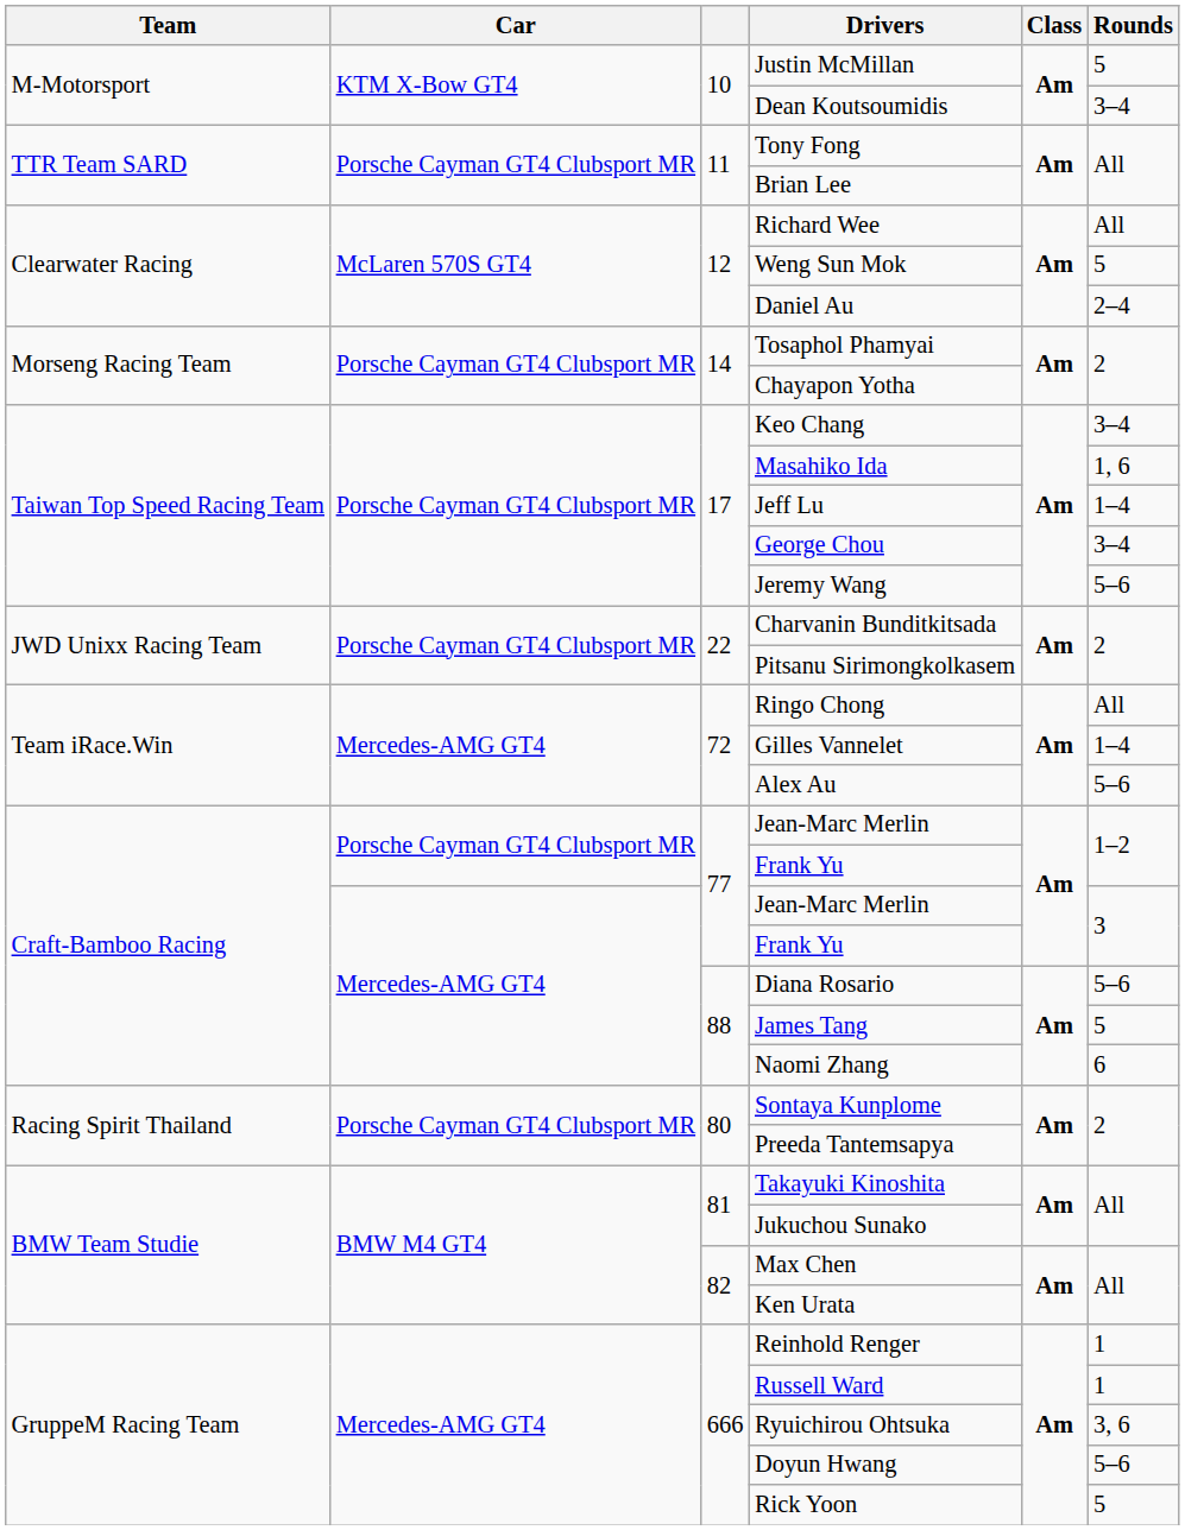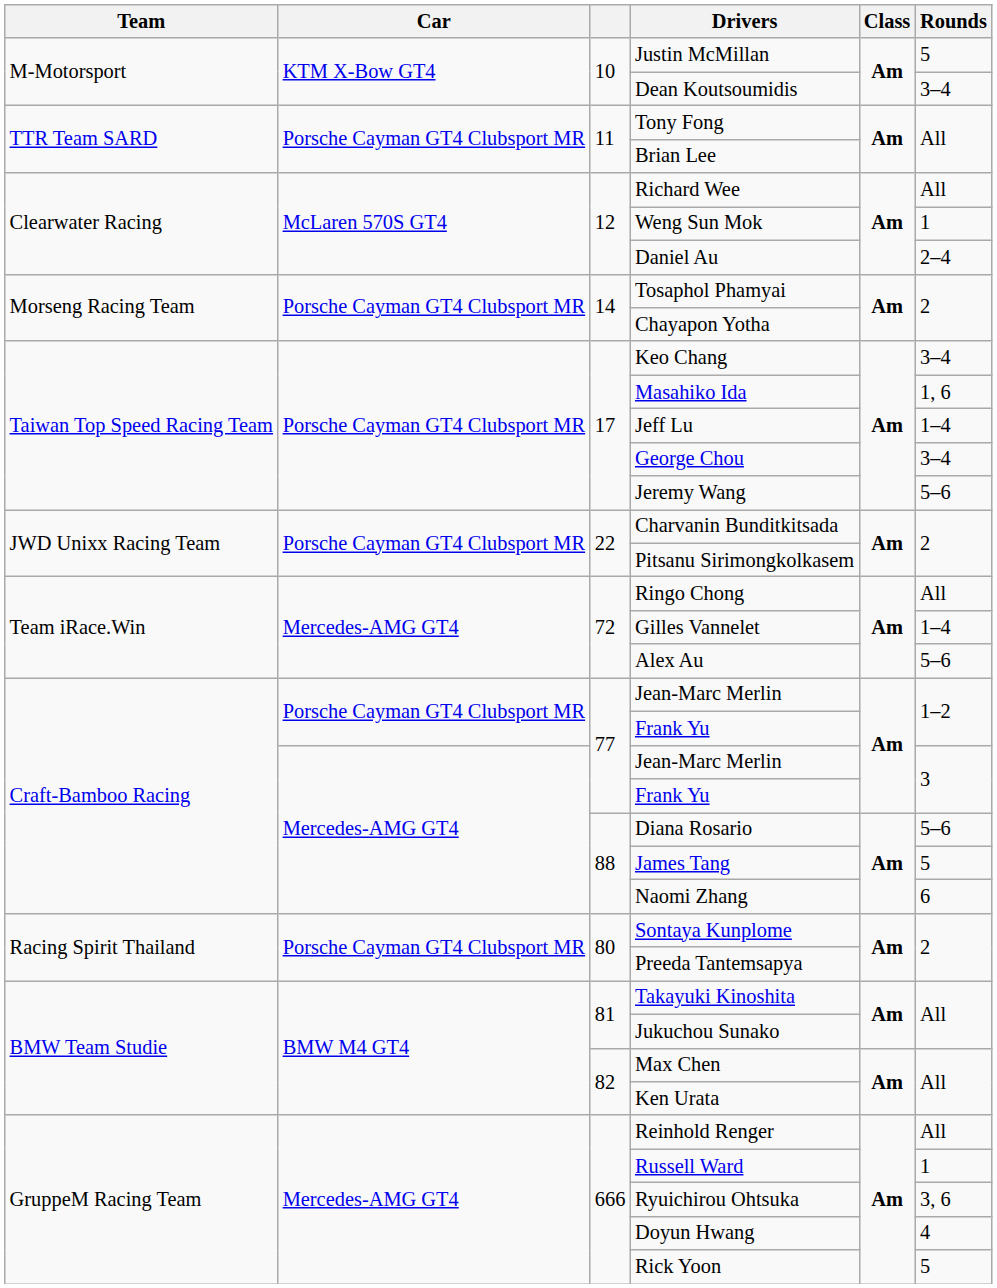 <table class="wikitable" style="font-size: 85%;">
 <tr>
 <th>Team</th>
 <th>Car</th>
 <th></th>
 <th>Drivers</th>
 <th>Class</th>
 <th>Rounds</th>
 </tr>
 <tr>
 <td rowspan=2> M-Motorsport</td>
 <td rowspan=2><a href='#'>KTM X-Bow GT4</a></td>
 <td rowspan=2>10</td>
 <td> Justin McMillan</td>
 <td rowspan=2 align=center><strong><span>Am</span></strong></td>
 <td>5</td>
 </tr>
 <tr>
 <td> Dean Koutsoumidis</td>
 <td>3–4</td>
 </tr>
 <tr>
 <td rowspan=2> <a href='#'>TTR Team SARD</a></td>
 <td rowspan=2><a href='#'>Porsche Cayman GT4 Clubsport MR</a></td>
 <td rowspan=2>11</td>
 <td> Tony Fong</td>
 <td rowspan=2 align=center><strong><span>Am</span></strong></td>
 <td rowspan=2>All</td>
 </tr>
 <tr>
 <td> Brian Lee</td>
 </tr>
 <tr>
 <td rowspan=3> Clearwater Racing</td>
 <td rowspan=3><a href='#'>McLaren 570S GT4</a></td>
 <td rowspan=3>12</td>
 <td> Richard Wee</td>
 <td rowspan=3 align=center><strong><span>Am</span></strong></td>
 <td>All</td>
 </tr>
 <tr>
 <td> Weng Sun Mok</td>
-<td>5</td>
+<td>1</td>
 </tr>
 <tr>
 <td> Daniel Au</td>
 <td>2–4</td>
 </tr>
 <tr>
 <td rowspan=2> Morseng Racing Team</td>
 <td rowspan=2><a href='#'>Porsche Cayman GT4 Clubsport MR</a></td>
 <td rowspan=2>14</td>
 <td> Tosaphol Phamyai</td>
 <td rowspan=2 align=center><strong><span>Am</span></strong></td>
 <td rowspan=2>2</td>
 </tr>
 <tr>
 <td> Chayapon Yotha</td>
 </tr>
 <tr>
 <td rowspan=5> <a href='#'>Taiwan Top Speed Racing Team</a></td>
 <td rowspan=5><a href='#'>Porsche Cayman GT4 Clubsport MR</a></td>
 <td rowspan=5>17</td>
 <td> Keo Chang</td>
 <td rowspan=5 align=center><strong><span>Am</span></strong></td>
 <td>3–4</td>
 </tr>
 <tr>
 <td> <a href='#'>Masahiko Ida</a></td>
 <td>1, 6</td>
 </tr>
 <tr>
 <td> Jeff Lu</td>
 <td>1–4</td>
 </tr>
 <tr>
 <td> <a href='#'>George Chou</a></td>
 <td>3–4</td>
 </tr>
 <tr>
 <td> Jeremy Wang</td>
 <td>5–6</td>
 </tr>
 <tr>
 <td rowspan=2> JWD Unixx Racing Team</td>
 <td rowspan=2><a href='#'>Porsche Cayman GT4 Clubsport MR</a></td>
 <td rowspan=2>22</td>
 <td> Charvanin Bunditkitsada</td>
 <td rowspan=2 align=center><strong><span>Am</span></strong></td>
 <td rowspan=2>2</td>
 </tr>
 <tr>
 <td> Pitsanu Sirimongkolkasem</td>
 </tr>
 <tr>
 <td rowspan=3> Team iRace.Win</td>
 <td rowspan=3><a href='#'>Mercedes-AMG GT4</a></td>
 <td rowspan=3>72</td>
 <td> Ringo Chong</td>
 <td rowspan=3 align=center><strong><span>Am</span></strong></td>
 <td>All</td>
 </tr>
 <tr>
 <td> Gilles Vannelet</td>
 <td>1–4</td>
 </tr>
 <tr>
 <td> Alex Au</td>
 <td>5–6</td>
 </tr>
 <tr>
 <td rowspan=7> <a href='#'>Craft-Bamboo Racing</a></td>
 <td rowspan=2><a href='#'>Porsche Cayman GT4 Clubsport MR</a></td>
 <td rowspan=4>77</td>
 <td> Jean-Marc Merlin</td>
 <td rowspan=4 align=center><strong><span>Am</span></strong></td>
 <td rowspan=2>1–2</td>
 </tr>
 <tr>
 <td> <a href='#'>Frank Yu</a></td>
 </tr>
 <tr>
 <td rowspan=5><a href='#'>Mercedes-AMG GT4</a></td>
 <td> Jean-Marc Merlin</td>
 <td rowspan=2>3</td>
 </tr>
 <tr>
 <td> <a href='#'>Frank Yu</a></td>
 </tr>
 <tr>
 <td rowspan=3>88</td>
 <td> Diana Rosario</td>
 <td rowspan=3 align=center><strong><span>Am</span></strong></td>
 <td>5–6</td>
 </tr>
 <tr>
 <td> <a href='#'>James Tang</a></td>
 <td>5</td>
 </tr>
 <tr>
 <td> Naomi Zhang</td>
 <td>6</td>
 </tr>
 <tr>
 <td rowspan=2> Racing Spirit Thailand</td>
 <td rowspan=2><a href='#'>Porsche Cayman GT4 Clubsport MR</a></td>
 <td rowspan=2>80</td>
 <td> <a href='#'>Sontaya Kunplome</a></td>
 <td rowspan=2 align=center><strong><span>Am</span></strong></td>
 <td rowspan=2>2</td>
 </tr>
 <tr>
 <td> Preeda Tantemsapya</td>
 </tr>
 <tr>
 <td rowspan=4> <a href='#'>BMW Team Studie</a></td>
 <td rowspan=4><a href='#'>BMW M4 GT4</a></td>
 <td rowspan=2>81</td>
 <td> <a href='#'>Takayuki Kinoshita</a></td>
 <td rowspan=2 align=center><strong><span>Am</span></strong></td>
 <td rowspan=2>All</td>
 </tr>
 <tr>
 <td> Jukuchou Sunako</td>
 </tr>
 <tr>
 <td rowspan=2>82</td>
 <td> Max Chen</td>
 <td rowspan=2 align=center><strong><span>Am</span></strong></td>
 <td rowspan=2>All</td>
 </tr>
 <tr>
 <td> Ken Urata</td>
 </tr>
 <tr>
 <td rowspan=5> GruppeM Racing Team</td>
 <td rowspan=5><a href='#'>Mercedes-AMG GT4</a></td>
 <td rowspan=5>666</td>
 <td> Reinhold Renger</td>
 <td rowspan=5 align=center><strong><span>Am</span></strong></td>
-<td>1</td>
+<td>All</td>
 </tr>
 <tr>
 <td> <a href='#'>Russell Ward</a></td>
 <td>1</td>
 </tr>
 <tr>
 <td> Ryuichirou Ohtsuka</td>
 <td>3, 6</td>
 </tr>
 <tr>
 <td> Doyun Hwang</td>
-<td>5–6</td>
+<td>4</td>
 </tr>
 <tr>
 <td> Rick Yoon</td>
 <td>5</td>
 </tr>
 </table>
